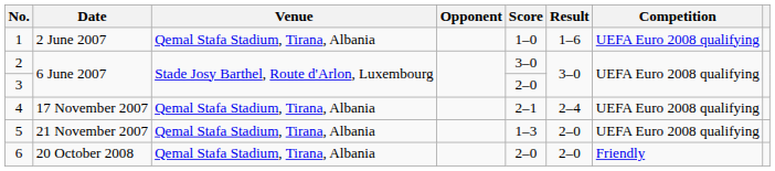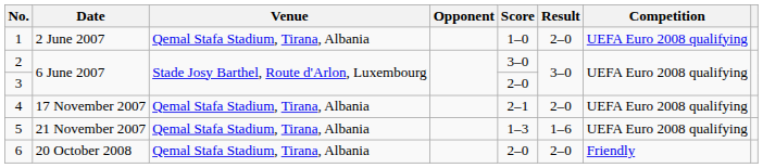 <table class="wikitable sortable">
 <tr>
 <th scope="col">No.</th>
 <th scope="col" data-sort-type="date">Date</th>
 <th scope="col">Venue</th>
 <th scope="col">Opponent</th>
 <th scope="col">Score</th>
 <th scope="col">Result</th>
 <th scope="col">Competition</th>
 <th scope="col" class="unsortable"></th>
 </tr>
 <tr>
 <td style="text-align:center">1</td>
 <td>2 June 2007</td>
 <td><a href='#'>Qemal Stafa Stadium</a>, <a href='#'>Tirana</a>, Albania</td>
 <td></td>
 <td style="text-align:center">1–0</td>
-<td style="text-align:center">1–6</td>
+<td style="text-align:center">2–0</td>
 <td><a href='#'>UEFA Euro 2008 qualifying</a></td>
 <td></td>
 </tr>
 <tr>
 <td style="text-align:center">2</td>
 <td rowspan="2">6 June 2007</td>
 <td rowspan="2"><a href='#'>Stade Josy Barthel</a>, <a href='#'>Route d'Arlon</a>, Luxembourg</td>
 <td rowspan="2"></td>
 <td align="center">3–0</td>
 <td align="center" rowspan="2">3–0</td>
 <td rowspan="2">UEFA Euro 2008 qualifying</td>
 <td rowspan="2"></td>
 </tr>
 <tr>
 <td style="text-align:center">3</td>
 <td style="text-align:center">2–0</td>
 </tr>
 <tr>
 <td style="text-align:center">4</td>
 <td>17 November 2007</td>
 <td><a href='#'>Qemal Stafa Stadium</a>, <a href='#'>Tirana</a>, Albania</td>
 <td></td>
 <td style="text-align:center">2–1</td>
-<td style="text-align:center">2–4</td>
+<td style="text-align:center">2–0</td>
 <td>UEFA Euro 2008 qualifying</td>
 <td></td>
 </tr>
 <tr>
 <td style="text-align:center">5</td>
 <td>21 November 2007</td>
 <td><a href='#'>Qemal Stafa Stadium</a>, <a href='#'>Tirana</a>, Albania</td>
 <td></td>
 <td style="text-align:center">1–3</td>
-<td style="text-align:center">2–0</td>
+<td style="text-align:center">1–6</td>
 <td>UEFA Euro 2008 qualifying</td>
 <td></td>
 </tr>
 <tr>
 <td style="text-align:center">6</td>
 <td>20 October 2008</td>
 <td><a href='#'>Qemal Stafa Stadium</a>, <a href='#'>Tirana</a>, Albania</td>
 <td></td>
 <td style="text-align:center">2–0</td>
 <td style="text-align:center">2–0</td>
 <td><a href='#'>Friendly</a></td>
 <td></td>
 </tr>
 </table>
